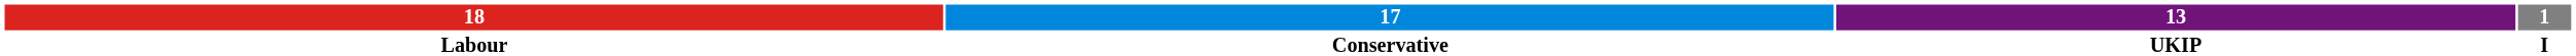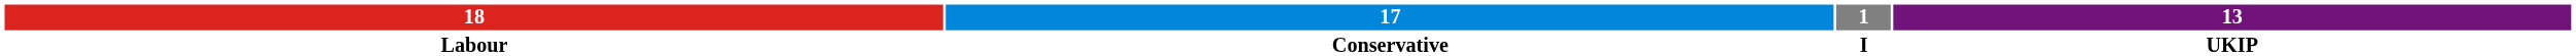 <table style="width:100%; text-align:center;">
 <tr style="color:white;">
 <td style="background:#dc241f; width:36.7%;"><strong>18</strong></td>
 <td style="background:#0087dc; width:34.7;"><strong>17</strong></td>
+<td style="background:grey; width:2.1%;"><strong>1</strong></td>
 <td style="background:#70147A; width:26.5%;"><strong>13</strong></td>
-<td style="background:grey; width:2.1%;"><strong>1</strong></td>
 </tr>
 <tr>
 <td><span><strong>Labour</strong></span></td>
 <td><span><strong>Conservative</strong></span></td>
+<td><span><strong>I</strong></span></td>
 <td><span><strong>UKIP</strong></span></td>
-<td><span><strong>I</strong></span></td>
 </tr>
 </table>
